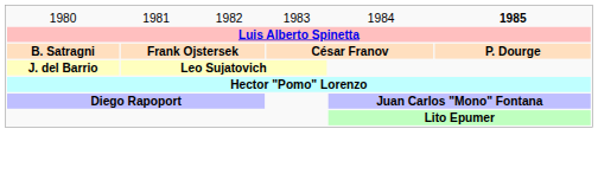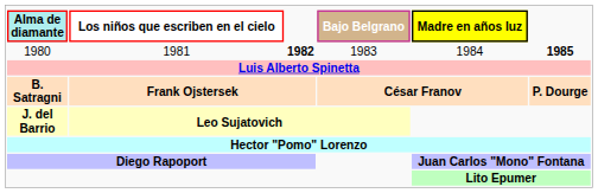 <table style="background: #f9f9f9; border: 1px #aaa solid; width:740px; font-size: 95%; text-align:center;">
 <tr>
 <td></td>
 <td></td>
 <td></td>
 <td></td>
 <td></td>
 <td></td>
 </tr>
 <tr>
+<td style="border: 2px #FF0000 solid; width:70px; background:#AFEEEE; color:black;"><strong>Alma de diamante</strong></td>
+<td style="border: 2px #FF0000 solid; background:#FFFFFF; color:black;"><strong>Los niños que escriben en el cielo</strong></td>
+<td></td>
+<td style="border: 2px #C6359A solid; background:#D2B48C; color:white;"><strong>Bajo Belgrano</strong></td>
+<td style="border: 2px #000000 solid; background:#FFFF00; color:black;"><strong>Madre en años luz</strong></td>
+<td></td>
+</tr>
+<tr>
 <td>1980</td>
 <td>1981</td>
-<td>1982</td>
+<td><strong>1982</strong></td>
 <td>1983</td>
 <td>1984</td>
 <td><strong>1985</strong></td>
 </tr>
 <tr>
 <td colspan="6" bgcolor="#FFBFBF"><strong><a href='#'>Luis Alberto Spinetta</a></strong></td>
 </tr>
 <tr>
 <td bgcolor="#FFDFBF"><strong>B. Satragni</strong></td>
 <td colspan="2" bgcolor="#FFDFBF"><strong>Frank Ojstersek</strong></td>
 <td colspan="2" bgcolor="#FFDFBF"><strong>César Franov</strong></td>
 <td bgcolor="#FFDFBF"><strong>P. Dourge</strong></td>
 </tr>
 <tr>
 <td bgcolor="#FFFFBF"><strong>J. del Barrio</strong></td>
 <td colspan="3" bgcolor="#FFFFBF"><strong>Leo Sujatovich</strong></td>
 </tr>
 <tr>
 <td colspan="6" bgcolor="#BFFFFF"><strong>Hector "Pomo" Lorenzo</strong></td>
 </tr>
 <tr>
 <td colspan="3" bgcolor="#BFBFFF"><strong>Diego Rapoport</strong></td>
 <td></td>
 <td colspan="2" bgcolor="#BFBFFF"><strong>Juan Carlos "Mono" Fontana</strong></td>
 </tr>
 <tr>
 <td></td>
 <td></td>
 <td></td>
 <td></td>
 <td colspan="2" bgcolor="#BFFFBF"><strong>Lito Epumer</strong></td>
 </tr>
 </table>
